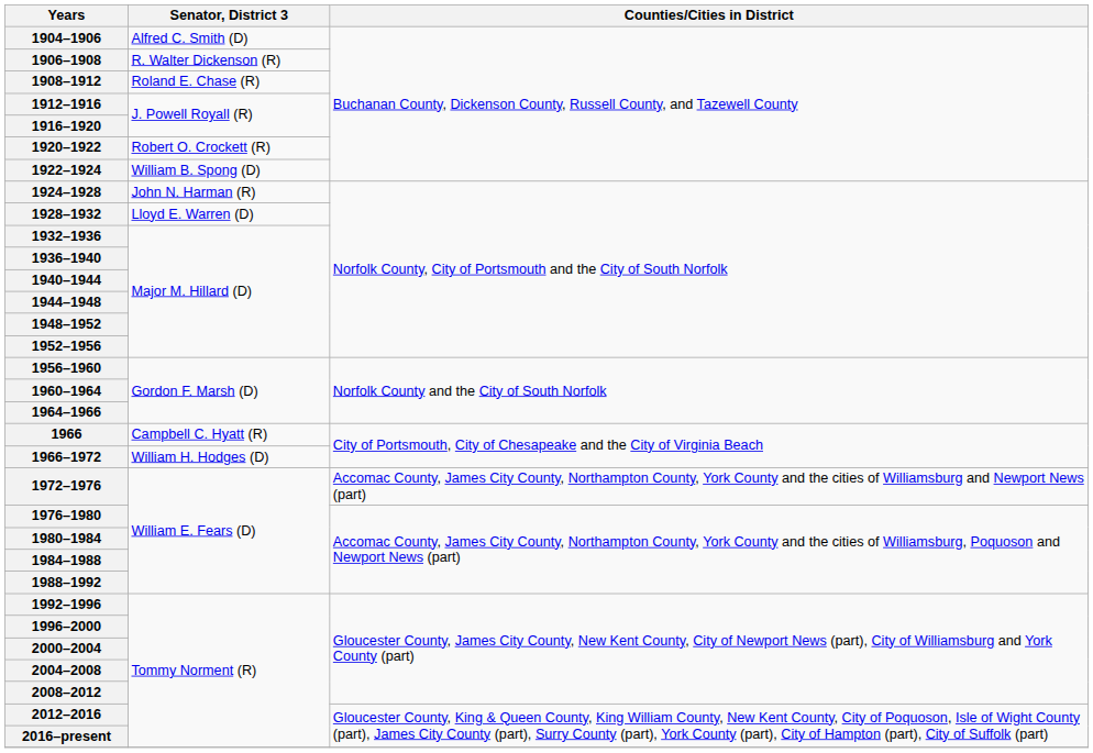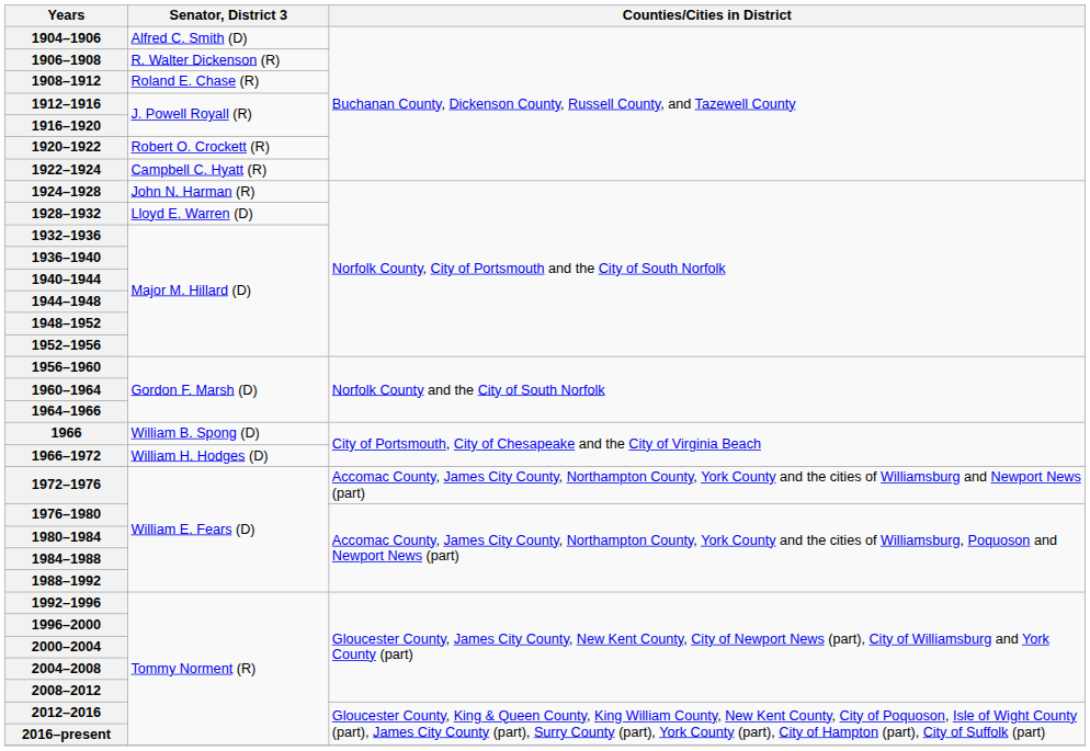 <table class="wikitable">
 <tr>
 <th>Years</th>
 <th>Senator, District 3</th>
 <th width=70%>Counties/Cities in District</th>
 </tr>
 <tr>
 <th>1904–1906</th>
 <td><a href='#'>Alfred C. Smith</a> (D)</td>
 <td rowspan = 7><a href='#'>Buchanan County</a>, <a href='#'>Dickenson County</a>, <a href='#'>Russell County</a>, and <a href='#'>Tazewell County</a></td>
 </tr>
 <tr>
 <th>1906–1908</th>
 <td><a href='#'>R. Walter Dickenson</a> (R)</td>
 </tr>
 <tr>
 <th>1908–1912</th>
 <td><a href='#'>Roland E. Chase</a> (R)</td>
 </tr>
 <tr>
 <th>1912–1916</th>
 <td rowspan = 2 ><a href='#'>J. Powell Royall</a> (R)</td>
 </tr>
 <tr>
 <th>1916–1920</th>
 </tr>
 <tr>
 <th>1920–1922</th>
 <td><a href='#'>Robert O. Crockett</a> (R)</td>
 </tr>
 <tr>
 <th>1922–1924</th>
-<td rowspan = 1 ><a href='#'>William B. Spong</a> (D)</td>
+<td><a href='#'>Campbell C. Hyatt</a> (R)</td>
 </tr>
 <tr>
 <th>1924–1928</th>
 <td><a href='#'>John N. Harman</a> (R)</td>
 <td rowspan = 8><a href='#'>Norfolk County</a>, <a href='#'>City of Portsmouth</a> and the <a href='#'>City of South Norfolk</a></td>
 </tr>
 <tr>
 <th>1928–1932</th>
 <td><a href='#'>Lloyd E. Warren</a> (D)</td>
 </tr>
 <tr>
 <th>1932–1936</th>
 <td rowspan = 6 ><a href='#'>Major M. Hillard</a> (D)</td>
 </tr>
 <tr>
 <th>1936–1940</th>
 </tr>
 <tr>
 <th>1940–1944</th>
 </tr>
 <tr>
 <th>1944–1948</th>
 </tr>
 <tr>
 <th>1948–1952</th>
 </tr>
 <tr>
 <th>1952–1956</th>
 </tr>
 <tr>
 <th>1956–1960</th>
 <td rowspan = 3 ><a href='#'>Gordon F. Marsh</a> (D)</td>
 <td rowspan = 3><a href='#'>Norfolk County</a> and the <a href='#'>City of South Norfolk</a></td>
 </tr>
 <tr>
 <th>1960–1964</th>
 </tr>
 <tr>
 <th>1964–1966</th>
 </tr>
 <tr>
 <th>1966</th>
-<td><a href='#'>Campbell C. Hyatt</a> (R)</td>
+<td rowspan = 1 ><a href='#'>William B. Spong</a> (D)</td>
 <td rowspan = 2><a href='#'>City of Portsmouth</a>, <a href='#'>City of Chesapeake</a> and the <a href='#'>City of Virginia Beach</a></td>
 </tr>
 <tr>
 <th>1966–1972</th>
 <td rowspan = 1 ><a href='#'>William H. Hodges</a> (D)</td>
 </tr>
 <tr>
 <th>1972–1976</th>
 <td rowspan = 5 ><a href='#'>William E. Fears</a> (D)</td>
 <td rowspan = 1><a href='#'>Accomac County</a>, <a href='#'>James City County</a>, <a href='#'>Northampton County</a>, <a href='#'>York County</a> and the cities of  <a href='#'>Williamsburg</a> and <a href='#'>Newport News</a> (part)</td>
 </tr>
 <tr>
 <th>1976–1980</th>
 <td rowspan = 4><a href='#'>Accomac County</a>, <a href='#'>James City County</a>, <a href='#'>Northampton County</a>, <a href='#'>York County</a> and the cities of  <a href='#'>Williamsburg</a>, <a href='#'>Poquoson</a> and <a href='#'>Newport News</a> (part)</td>
 </tr>
 <tr>
 <th>1980–1984</th>
 </tr>
 <tr>
 <th>1984–1988</th>
 </tr>
 <tr>
 <th>1988–1992</th>
 </tr>
 <tr>
 <th>1992–1996</th>
 <td rowspan = 7 ><a href='#'>Tommy Norment</a> (R)</td>
 <td rowspan = 5><a href='#'>Gloucester County</a>, <a href='#'>James City County</a>,  <a href='#'>New Kent County</a>, <a href='#'>City of Newport News</a> (part), <a href='#'>City of Williamsburg</a> and <a href='#'>York County</a> (part)</td>
 </tr>
 <tr>
 <th>1996–2000</th>
 </tr>
 <tr>
 <th>2000–2004</th>
 </tr>
 <tr>
 <th>2004–2008</th>
 </tr>
 <tr>
 <th>2008–2012</th>
 </tr>
 <tr>
 <th>2012–2016</th>
 <td rowspan = 2><a href='#'>Gloucester County</a>, <a href='#'>King & Queen County</a>,  <a href='#'>King William County</a>, <a href='#'>New Kent County</a>, <a href='#'>City of Poquoson</a>, <a href='#'>Isle of Wight County</a> (part), <a href='#'>James City County</a> (part), <a href='#'>Surry County</a> (part), <a href='#'>York County</a> (part), <a href='#'>City of Hampton</a> (part), <a href='#'>City of Suffolk</a> (part)</td>
 </tr>
 <tr>
 <th>2016–present</th>
 </tr>
 <tr>
 </tr>
 </table>
